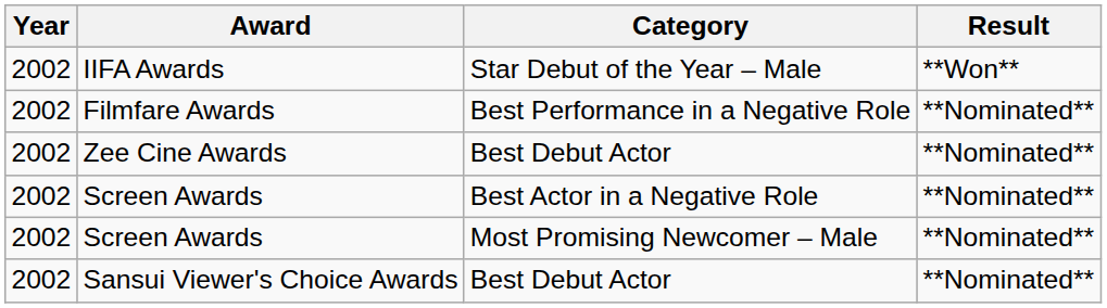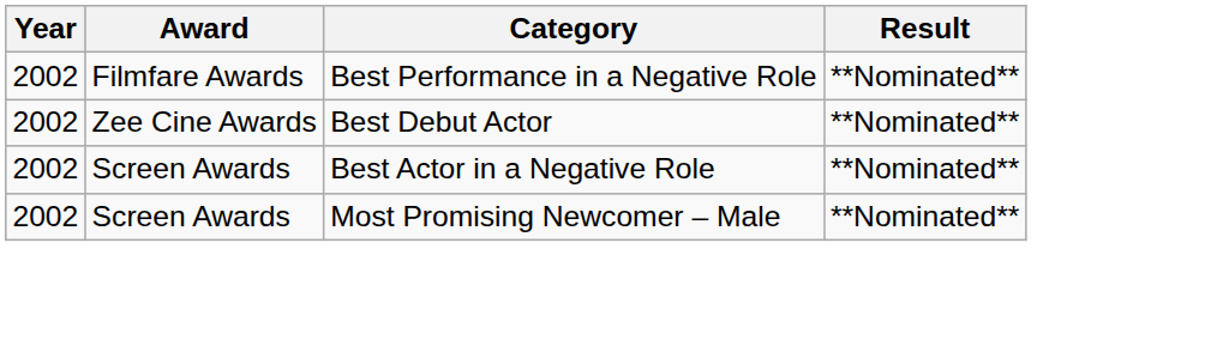 <table class="wikitable">
 <tr>
 <th>Year</th>
 <th>Award</th>
 <th>Category</th>
 <th>Result</th>
-</tr>
-<tr>
-<td>2002</td>
-<td>IIFA Awards</td>
-<td>Star Debut of the Year – Male</td>
-<td>**Won**</td>
 </tr>
 <tr>
 <td>2002</td>
 <td>Filmfare Awards</td>
 <td>Best Performance in a Negative Role</td>
 <td>**Nominated**</td>
 </tr>
 <tr>
 <td>2002</td>
 <td>Zee Cine Awards</td>
 <td>Best Debut Actor</td>
 <td>**Nominated**</td>
 </tr>
 <tr>
 <td>2002</td>
 <td>Screen Awards</td>
 <td>Best Actor in a Negative Role</td>
 <td>**Nominated**</td>
 </tr>
 <tr>
 <td>2002</td>
 <td>Screen Awards</td>
 <td>Most Promising Newcomer – Male</td>
 <td>**Nominated**</td>
 </tr>
-<tr>
-<td>2002</td>
-<td>Sansui Viewer's Choice Awards</td>
-<td>Best Debut Actor</td>
-<td>**Nominated**</td>
-</tr>
 </table>
